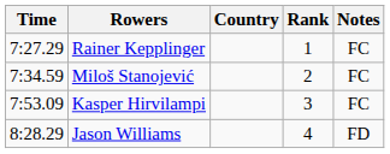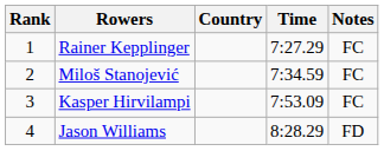 <table class="wikitable" style="text-align:center">
 <tr>
-<th>Time</th>
+<th>Rank</th>
 <th>Rowers</th>
 <th>Country</th>
-<th>Rank</th>
+<th>Time</th>
 <th>Notes</th>
 </tr>
 <tr>
-<td>7:27.29</td>
+<td>1</td>
 <td align="left"><a href='#'>Rainer Kepplinger</a></td>
 <td align="left"></td>
-<td>1</td>
+<td>7:27.29</td>
 <td>FC</td>
 </tr>
 <tr>
-<td>7:34.59</td>
+<td>2</td>
 <td align="left"><a href='#'>Miloš Stanojević</a></td>
 <td align="left"></td>
-<td>2</td>
+<td>7:34.59</td>
 <td>FC</td>
 </tr>
 <tr>
-<td>7:53.09</td>
+<td>3</td>
 <td align="left"><a href='#'>Kasper Hirvilampi</a></td>
 <td align="left"></td>
-<td>3</td>
+<td>7:53.09</td>
 <td>FC</td>
 </tr>
 <tr>
-<td>8:28.29</td>
+<td>4</td>
 <td align="left"><a href='#'>Jason Williams</a></td>
 <td align="left"></td>
-<td>4</td>
+<td>8:28.29</td>
 <td>FD</td>
 </tr>
 </table>
